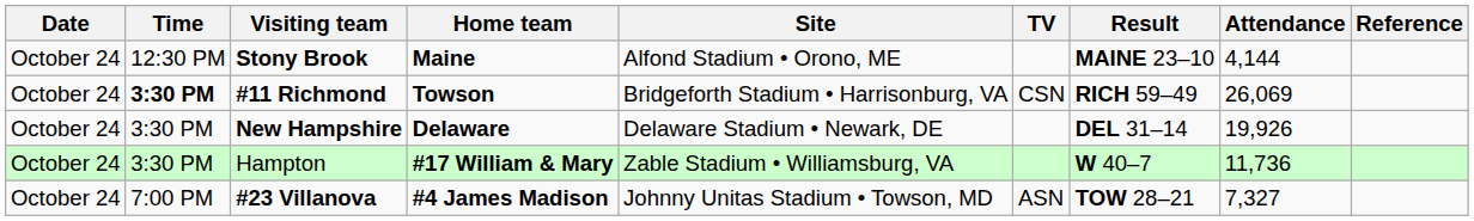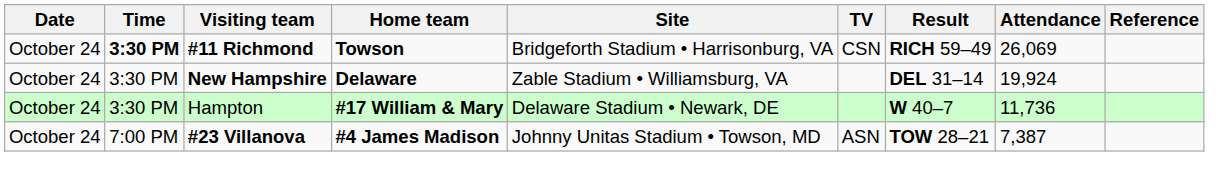 <table class="wikitable" style="font-size:95%;">
 <tr>
 <th>Date</th>
 <th>Time</th>
 <th>Visiting team</th>
 <th>Home team</th>
 <th>Site</th>
 <th>TV</th>
 <th>Result</th>
 <th>Attendance</th>
 <th class="unsortable">Reference</th>
-</tr>
-<tr bgcolor=>
-<td>October 24</td>
-<td>12:30 PM</td>
-<td><strong>Stony Brook</strong></td>
-<td><strong>Maine</strong></td>
-<td>Alfond Stadium • Orono, ME</td>
-<td></td>
-<td><strong>MAINE</strong> 23–10</td>
-<td>4,144</td>
-<td></td>
 </tr>
 <tr bgcolor=>
 <td>October 24</td>
 <td><strong>3:30 PM</strong></td>
 <td><strong>#11 Richmond</strong></td>
 <td><strong>Towson</strong></td>
 <td>Bridgeforth Stadium • Harrisonburg, VA</td>
 <td>CSN</td>
 <td><strong>RICH</strong> 59–49</td>
 <td>26,069</td>
 <td></td>
 </tr>
 <tr bgcolor=>
 <td>October 24</td>
 <td>3:30 PM</td>
 <td><strong>New Hampshire</strong></td>
 <td><strong>Delaware</strong></td>
-<td>Delaware Stadium • Newark, DE</td>
+<td>Zable Stadium • Williamsburg, VA</td>
 <td></td>
 <td><strong>DEL</strong> 31–14</td>
-<td>19,926</td>
+<td>19,924</td>
 <td></td>
 </tr>
 <tr bgcolor=#ccffcc>
 <td>October 24</td>
 <td>3:30 PM</td>
 <td>Hampton</td>
 <td><strong>#17 William & Mary</strong></td>
-<td>Zable Stadium • Williamsburg, VA</td>
+<td>Delaware Stadium • Newark, DE</td>
 <td></td>
 <td><strong>W</strong> 40–7</td>
 <td>11,736</td>
 <td></td>
 </tr>
 <tr bgcolor=>
 <td>October 24</td>
 <td>7:00 PM</td>
 <td><strong>#23 Villanova</strong></td>
 <td><strong>#4 James Madison</strong></td>
 <td>Johnny Unitas Stadium • Towson, MD</td>
 <td>ASN</td>
 <td><strong>TOW</strong> 28–21</td>
-<td>7,327</td>
+<td>7,387</td>
 <td></td>
 </tr>
 </table>
